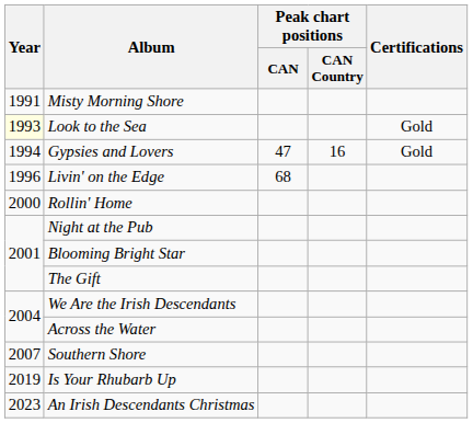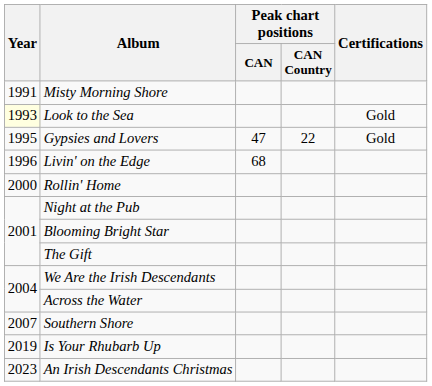 <table class="wikitable">
 <tr>
 <th scope="col" rowspan="2">Year</th>
 <th scope="col" rowspan="2">Album</th>
 <th scope="col" colspan="2">Peak chart positions</th>
 <th scope="col" rowspan="2">Certifications</th>
 </tr>
 <tr>
 <th scope="col" style="width:3em;font-size:90%;">CAN</th>
 <th scope="col" style="width:3em;font-size:90%;">CAN Country</th>
 </tr>
 <tr>
 <td>1991</td>
 <td><em>Misty Morning Shore</em></td>
 <td></td>
 <td></td>
 <td></td>
 </tr>
 <tr>
 <td style="background: lightyellow;">1993</td>
 <td><em>Look to the Sea</em></td>
 <td></td>
 <td></td>
 <td align="center">Gold</td>
 </tr>
 <tr>
-<td>1994</td>
+<td>1995</td>
 <td><em>Gypsies and Lovers</em></td>
 <td align="center">47</td>
-<td align="center">16</td>
+<td align="center">22</td>
 <td align="center">Gold</td>
 </tr>
 <tr>
 <td>1996</td>
 <td><em>Livin' on the Edge</em></td>
 <td align="center">68</td>
 <td></td>
 <td></td>
 </tr>
 <tr>
 <td>2000</td>
 <td><em>Rollin' Home</em></td>
 <td></td>
 <td></td>
 <td></td>
 </tr>
 <tr>
 <td rowspan="3">2001</td>
 <td><em>Night at the Pub</em></td>
 <td></td>
 <td></td>
 <td></td>
 </tr>
 <tr>
 <td><em>Blooming Bright Star</em></td>
 <td></td>
 <td></td>
 <td></td>
 </tr>
 <tr>
 <td><em>The Gift</em></td>
 <td></td>
 <td></td>
 <td></td>
 </tr>
 <tr>
 <td rowspan="2">2004</td>
 <td><em>We Are the Irish Descendants</em></td>
 <td></td>
 <td></td>
 <td></td>
 </tr>
 <tr>
 <td><em>Across the Water</em></td>
 <td></td>
 <td></td>
 <td></td>
 </tr>
 <tr>
 <td>2007</td>
 <td><em>Southern Shore</em></td>
 <td></td>
 <td></td>
 <td></td>
 </tr>
 <tr>
 <td>2019</td>
 <td><em>Is Your Rhubarb Up</em></td>
 <td></td>
 <td></td>
 <td></td>
 </tr>
 <tr>
 <td>2023</td>
 <td><em>An Irish Descendants Christmas</em></td>
 <td></td>
 <td></td>
 <td></td>
 </tr>
 </table>
